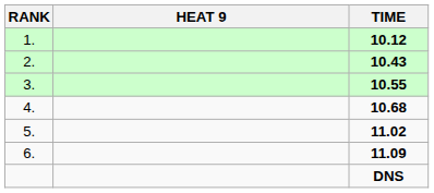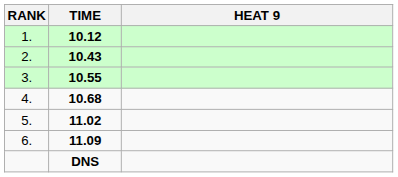 <table class="wikitable" style="border-collapse: collapse; font-size: 90%;">
 <tr>
 <th>RANK</th>
+<th style="width: 5em">TIME</th>
 <th style="width: 20em">HEAT 9</th>
-<th style="width: 5em">TIME</th>
 </tr>
 <tr style="background:#ccffcc;">
 <td align="center">1.</td>
+<td align="center"><strong>10.12</strong></td>
 <td></td>
-<td align="center"><strong>10.12</strong></td>
 </tr>
 <tr style="background:#ccffcc;">
 <td align="center">2.</td>
+<td align="center"><strong>10.43</strong></td>
 <td></td>
-<td align="center"><strong>10.43</strong></td>
 </tr>
 <tr style="background:#ccffcc;">
 <td align="center">3.</td>
+<td align="center"><strong>10.55</strong></td>
 <td></td>
-<td align="center"><strong>10.55</strong></td>
 </tr>
 <tr>
 <td align="center">4.</td>
+<td align="center"><strong>10.68</strong></td>
 <td></td>
-<td align="center"><strong>10.68</strong></td>
 </tr>
 <tr>
 <td align="center">5.</td>
+<td align="center"><strong>11.02</strong></td>
 <td></td>
-<td align="center"><strong>11.02</strong></td>
 </tr>
 <tr>
 <td align="center">6.</td>
+<td align="center"><strong>11.09</strong></td>
 <td></td>
-<td align="center"><strong>11.09</strong></td>
 </tr>
 <tr>
 <td align="center"></td>
+<td align="center"><strong>DNS</strong></td>
 <td></td>
-<td align="center"><strong>DNS</strong></td>
 </tr>
 </table>
